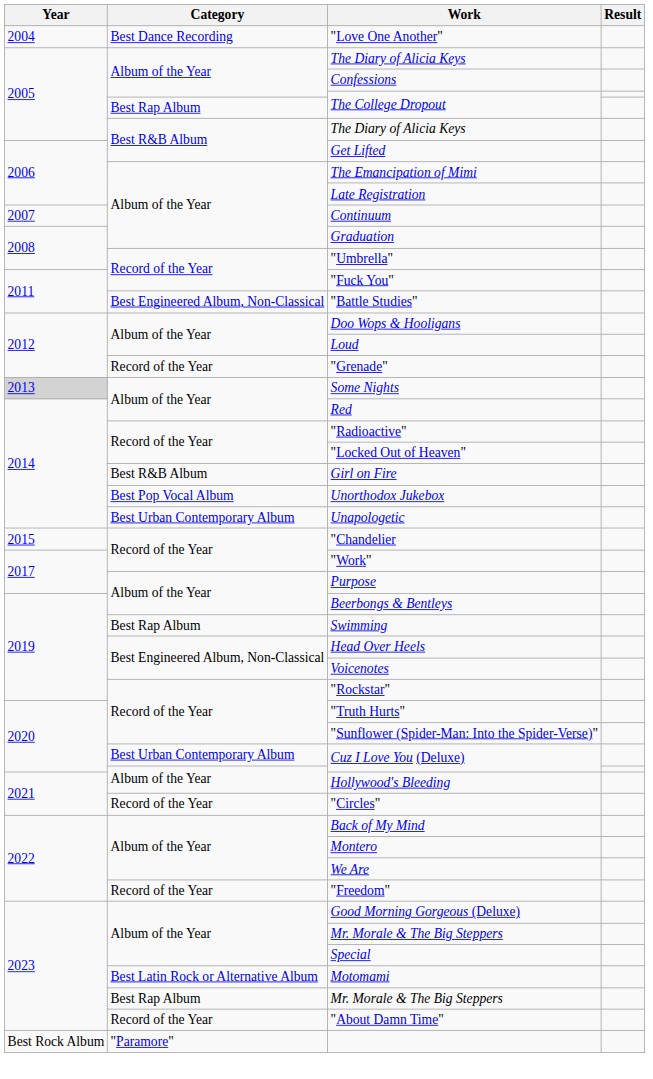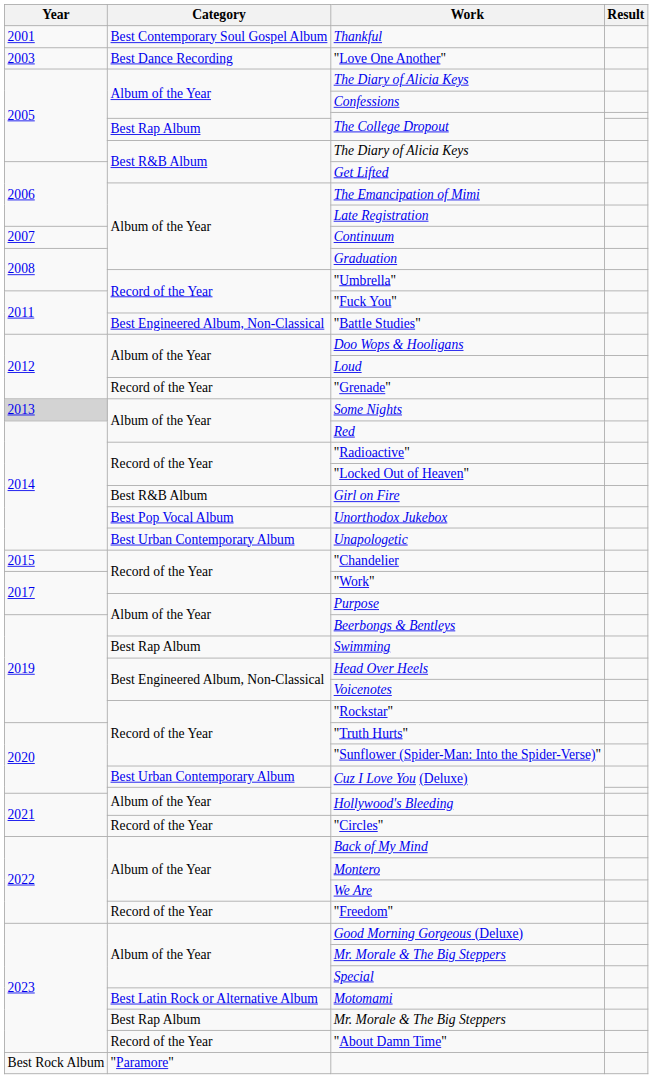 <table class="wikitable">
 <tr>
 <th>Year</th>
 <th>Category</th>
 <th>Work</th>
 <th>Result</th>
 </tr>
 <tr>
-<td rowspan=1><a href='#'>2004</a></td>
+<td rowspan=1><a href='#'>2001</a></td>
+<td><a href='#'>Best Contemporary Soul Gospel Album</a></td>
+<td><em><a href='#'>Thankful</a></em></td>
+<td></td>
+</tr>
+<tr>
+<td rowspan=1><a href='#'>2003</a></td>
 <td><a href='#'>Best Dance Recording</a></td>
 <td>"<a href='#'>Love One Another</a>"</td>
 <td></td>
 </tr>
 <tr>
 <td rowspan=5><a href='#'>2005</a></td>
 <td rowspan=3><a href='#'>Album of the Year</a></td>
 <td><em><a href='#'>The Diary of Alicia Keys</a></em></td>
 <td></td>
 </tr>
 <tr>
 <td><em><a href='#'>Confessions</a></em></td>
 <td></td>
 </tr>
 <tr>
 <td rowspan=2><em><a href='#'>The College Dropout</a></em></td>
 <td></td>
 </tr>
 <tr>
 <td><a href='#'>Best Rap Album</a></td>
 <td></td>
 </tr>
 <tr>
 <td rowspan=2><a href='#'>Best R&B Album</a></td>
 <td><em>The Diary of Alicia Keys</em></td>
 <td></td>
 </tr>
 <tr>
 <td rowspan=3><a href='#'>2006</a></td>
 <td><em><a href='#'>Get Lifted</a></em></td>
 <td></td>
 </tr>
 <tr>
 <td rowspan=4>Album of the Year</td>
 <td><em><a href='#'>The Emancipation of Mimi</a></em></td>
 <td></td>
 </tr>
 <tr>
 <td><em><a href='#'>Late Registration</a></em></td>
 <td></td>
 </tr>
 <tr>
 <td rowspan=1><a href='#'>2007</a></td>
 <td><em><a href='#'>Continuum</a></em></td>
 <td></td>
 </tr>
 <tr>
 <td rowspan=2><a href='#'>2008</a></td>
 <td><em><a href='#'>Graduation</a></em></td>
 <td></td>
 </tr>
 <tr>
 <td rowspan=2><a href='#'>Record of the Year</a></td>
 <td>"<a href='#'>Umbrella</a>"</td>
 <td></td>
 </tr>
 <tr>
 <td rowspan=2><a href='#'>2011</a></td>
 <td>"<a href='#'>Fuck You</a>"</td>
 <td></td>
 </tr>
 <tr>
 <td><a href='#'>Best Engineered Album, Non-Classical</a></td>
 <td>"<a href='#'>Battle Studies</a>"</td>
 <td></td>
 </tr>
 <tr>
 <td rowspan=3><a href='#'>2012</a></td>
 <td rowspan=2>Album of the Year</td>
 <td><em><a href='#'>Doo Wops & Hooligans</a></em></td>
 <td></td>
 </tr>
 <tr>
 <td><em><a href='#'>Loud</a></em></td>
 <td></td>
 </tr>
 <tr>
 <td>Record of the Year</td>
 <td>"<a href='#'>Grenade</a>"</td>
 <td></td>
 </tr>
 <tr>
 <td rowspan=1 style="background: lightgrey;"><a href='#'>2013</a></td>
 <td rowspan=2>Album of the Year</td>
 <td><em><a href='#'>Some Nights</a></em></td>
 <td></td>
 </tr>
 <tr>
 <td rowspan=6><a href='#'>2014</a></td>
 <td><em><a href='#'>Red</a></em></td>
 <td></td>
 </tr>
 <tr>
 <td rowspan=2>Record of the Year</td>
 <td>"<a href='#'>Radioactive</a>"</td>
 <td></td>
 </tr>
 <tr>
 <td>"<a href='#'>Locked Out of Heaven</a>"</td>
 <td></td>
 </tr>
 <tr>
 <td>Best R&B Album</td>
 <td><em><a href='#'>Girl on Fire</a></em></td>
 <td></td>
 </tr>
 <tr>
 <td><a href='#'>Best Pop Vocal Album</a></td>
 <td><em><a href='#'>Unorthodox Jukebox</a></em></td>
 <td></td>
 </tr>
 <tr>
 <td><a href='#'>Best Urban Contemporary Album</a></td>
 <td><em><a href='#'>Unapologetic</a></em></td>
 <td></td>
 </tr>
 <tr>
 <td rowspan=1><a href='#'>2015</a></td>
 <td rowspan=2>Record of the Year</td>
 <td>"<a href='#'>Chandelier</a></td>
 <td></td>
 </tr>
 <tr>
 <td rowspan=2><a href='#'>2017</a></td>
 <td>"<a href='#'>Work</a>"</td>
 <td></td>
 </tr>
 <tr>
 <td rowspan=2>Album of the Year</td>
 <td><em><a href='#'>Purpose</a></em></td>
 <td></td>
 </tr>
 <tr>
 <td rowspan=5><a href='#'>2019</a></td>
 <td><em><a href='#'>Beerbongs & Bentleys</a></em></td>
 <td></td>
 </tr>
 <tr>
 <td rowspan=1>Best Rap Album</td>
 <td><em><a href='#'>Swimming</a></em></td>
 <td></td>
 </tr>
 <tr>
 <td rowspan=2>Best Engineered Album, Non-Classical</td>
 <td><em><a href='#'>Head Over Heels</a></em></td>
 <td></td>
 </tr>
 <tr>
 <td><em><a href='#'>Voicenotes</a></em></td>
 <td></td>
 </tr>
 <tr>
 <td rowspan=3>Record of the Year</td>
 <td>"<a href='#'>Rockstar</a>"</td>
 <td></td>
 </tr>
 <tr>
 <td rowspan="4"><a href='#'>2020</a></td>
 <td>"<a href='#'>Truth Hurts</a>"</td>
 <td></td>
 </tr>
 <tr>
 <td>"<a href='#'>Sunflower (Spider-Man: Into the Spider-Verse)</a>"</td>
 <td></td>
 </tr>
 <tr>
 <td><a href='#'>Best Urban Contemporary Album</a></td>
 <td rowspan="2"><em><a href='#'>Cuz I Love You</a></em> <a href='#'>(Deluxe)</a></td>
 <td></td>
 </tr>
 <tr>
 <td rowspan="2">Album of the Year</td>
 <td></td>
 </tr>
 <tr>
 <td rowspan="2"><a href='#'>2021</a></td>
 <td><em><a href='#'>Hollywood's Bleeding</a></em></td>
 <td></td>
 </tr>
 <tr>
 <td>Record of the Year</td>
 <td>"<a href='#'>Circles</a>"</td>
 <td></td>
 </tr>
 <tr>
 <td rowspan="4"><a href='#'>2022</a></td>
 <td rowspan="3">Album of the Year</td>
 <td><a href='#'><em>Back of My Mind</em></a></td>
 <td></td>
 </tr>
 <tr>
 <td><a href='#'><em>Montero</em></a></td>
 <td></td>
 </tr>
 <tr>
 <td><em><a href='#'>We Are</a></em></td>
 <td></td>
 </tr>
 <tr>
 <td>Record of the Year</td>
 <td>"<a href='#'>Freedom</a>"</td>
 <td></td>
 </tr>
 <tr>
 <td rowspan="6"><a href='#'>2023</a></td>
 <td rowspan="3">Album of the Year</td>
 <td><a href='#'><em>Good Morning Gorgeous</em> (Deluxe)</a></td>
 <td></td>
 </tr>
 <tr>
 <td><a href='#'><em>Mr. Morale & The Big Steppers</em></a></td>
 <td></td>
 </tr>
 <tr>
 <td><a href='#'><em>Special</em></a></td>
 <td></td>
 </tr>
 <tr>
 <td><a href='#'>Best Latin Rock or Alternative Album</a></td>
 <td><em><a href='#'>Motomami</a></em></td>
 <td></td>
 </tr>
 <tr>
 <td>Best Rap Album</td>
 <td><em>Mr. Morale & The Big Steppers</em></td>
 <td></td>
 </tr>
 <tr>
 <td>Record of the Year</td>
 <td>"<a href='#'>About Damn Time</a>"</td>
 <td></td>
 </tr>
 <tr>
 <td>Best Rock Album</td>
 <td>"<a href='#'>Paramore</a>"</td>
 <td></td>
 </tr>
 </table>
